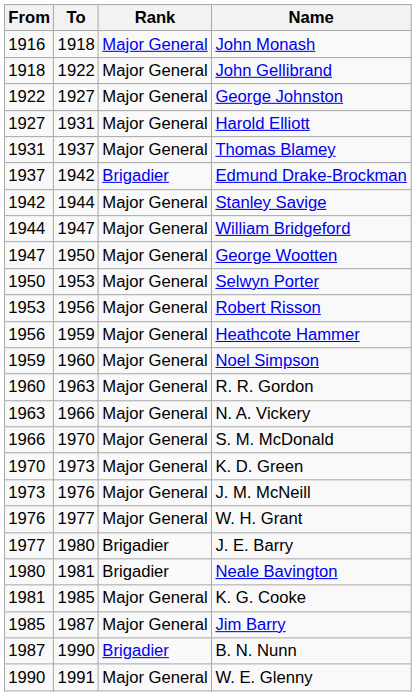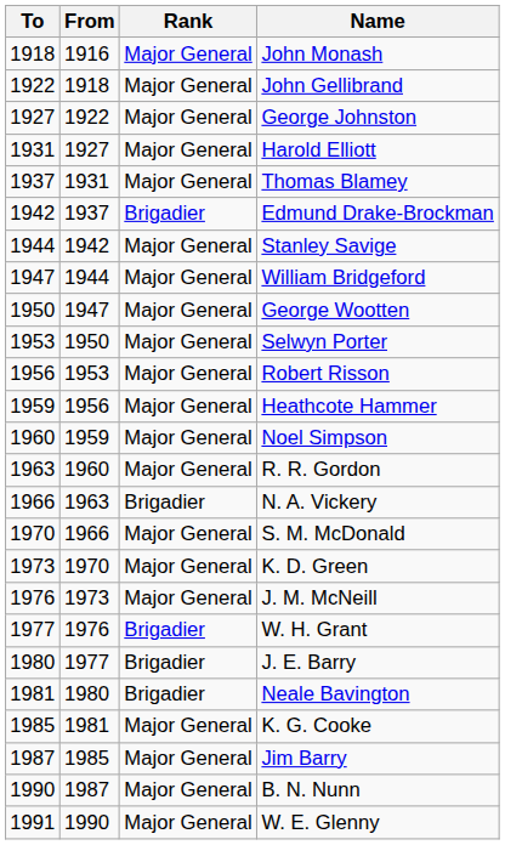 <table Class="wikitable sortable">
 <tr>
+<th>To<br></th>
 <th>From<br></th>
-<th>To<br></th>
 <th>Rank<br></th>
 <th>Name</th>
 </tr>
 <tr>
+<td>1918</td>
 <td>1916</td>
-<td>1918</td>
 <td><a href='#'>Major General</a></td>
 <td><a href='#'>John Monash</a></td>
 </tr>
 <tr>
+<td>1922</td>
 <td>1918</td>
-<td>1922</td>
 <td>Major General</td>
 <td><a href='#'>John Gellibrand</a></td>
 </tr>
 <tr>
+<td>1927</td>
 <td>1922</td>
-<td>1927</td>
 <td>Major General</td>
 <td><a href='#'>George Johnston</a></td>
 </tr>
 <tr>
+<td>1931</td>
 <td>1927</td>
-<td>1931</td>
 <td>Major General</td>
 <td><a href='#'>Harold Elliott</a></td>
 </tr>
 <tr>
+<td>1937</td>
 <td>1931</td>
-<td>1937</td>
 <td>Major General</td>
 <td><a href='#'>Thomas Blamey</a></td>
 </tr>
 <tr>
+<td>1942</td>
 <td>1937</td>
-<td>1942</td>
 <td><a href='#'>Brigadier</a></td>
 <td><a href='#'>Edmund Drake-Brockman</a></td>
 </tr>
 <tr>
+<td>1944</td>
 <td>1942</td>
-<td>1944</td>
 <td>Major General</td>
 <td><a href='#'>Stanley Savige</a></td>
 </tr>
 <tr>
+<td>1947</td>
 <td>1944</td>
-<td>1947</td>
 <td>Major General</td>
 <td><a href='#'>William Bridgeford</a></td>
 </tr>
 <tr>
+<td>1950</td>
 <td>1947</td>
-<td>1950</td>
 <td>Major General</td>
 <td><a href='#'>George Wootten</a></td>
 </tr>
 <tr>
+<td>1953</td>
 <td>1950</td>
-<td>1953</td>
 <td>Major General</td>
 <td><a href='#'>Selwyn Porter</a></td>
 </tr>
 <tr>
+<td>1956</td>
 <td>1953</td>
-<td>1956</td>
 <td>Major General</td>
 <td><a href='#'>Robert Risson</a></td>
 </tr>
 <tr>
+<td>1959</td>
 <td>1956</td>
-<td>1959</td>
 <td>Major General</td>
 <td><a href='#'>Heathcote Hammer</a></td>
 </tr>
 <tr>
+<td>1960</td>
 <td>1959</td>
-<td>1960</td>
 <td>Major General</td>
 <td><a href='#'>Noel Simpson</a></td>
 </tr>
 <tr>
+<td>1963</td>
 <td>1960</td>
-<td>1963</td>
 <td>Major General</td>
 <td>R. R. Gordon</td>
 </tr>
 <tr>
+<td>1966</td>
 <td>1963</td>
-<td>1966</td>
-<td>Major General</td>
+<td>Brigadier</td>
 <td>N. A. Vickery</td>
 </tr>
 <tr>
+<td>1970</td>
 <td>1966</td>
-<td>1970</td>
 <td>Major General</td>
 <td>S. M. McDonald</td>
 </tr>
 <tr>
+<td>1973</td>
 <td>1970</td>
-<td>1973</td>
 <td>Major General</td>
 <td>K. D. Green</td>
 </tr>
 <tr>
+<td>1976</td>
 <td>1973</td>
-<td>1976</td>
 <td>Major General</td>
 <td>J. M. McNeill</td>
 </tr>
 <tr>
+<td>1977</td>
 <td>1976</td>
-<td>1977</td>
-<td>Major General</td>
+<td><a href='#'>Brigadier</a></td>
 <td>W. H. Grant</td>
 </tr>
 <tr>
+<td>1980</td>
 <td>1977</td>
-<td>1980</td>
 <td>Brigadier</td>
 <td>J. E. Barry</td>
 </tr>
 <tr>
+<td>1981</td>
 <td>1980</td>
-<td>1981</td>
 <td>Brigadier</td>
 <td><a href='#'>Neale Bavington</a></td>
 </tr>
 <tr>
+<td>1985</td>
 <td>1981</td>
-<td>1985</td>
 <td>Major General</td>
 <td>K. G. Cooke</td>
 </tr>
 <tr>
+<td>1987</td>
 <td>1985</td>
-<td>1987</td>
 <td>Major General</td>
 <td><a href='#'>Jim Barry</a></td>
 </tr>
 <tr>
+<td>1990</td>
 <td>1987</td>
-<td>1990</td>
-<td><a href='#'>Brigadier</a></td>
+<td>Major General</td>
 <td>B. N. Nunn</td>
 </tr>
 <tr>
+<td>1991</td>
 <td>1990</td>
-<td>1991</td>
 <td>Major General</td>
 <td>W. E. Glenny</td>
 </tr>
 </table>
